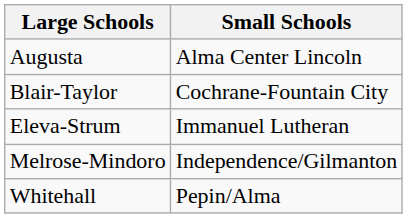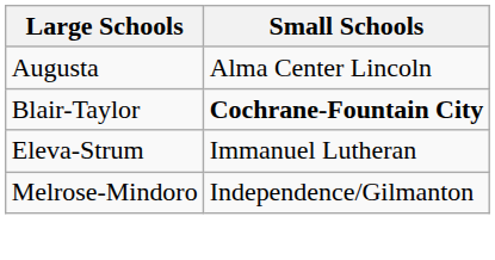 <table class="wikitable">
 <tr>
 <th>Large Schools</th>
 <th>Small Schools</th>
 </tr>
 <tr>
 <td>Augusta</td>
 <td>Alma Center Lincoln</td>
 </tr>
 <tr>
 <td>Blair-Taylor</td>
-<td>Cochrane-Fountain City</td>
+<td><strong>Cochrane-Fountain City</strong></td>
 </tr>
 <tr>
 <td>Eleva-Strum</td>
 <td>Immanuel Lutheran</td>
 </tr>
 <tr>
 <td>Melrose-Mindoro</td>
 <td>Independence/Gilmanton</td>
 </tr>
-<tr>
-<td>Whitehall</td>
-<td>Pepin/Alma</td>
-</tr>
 </table>
